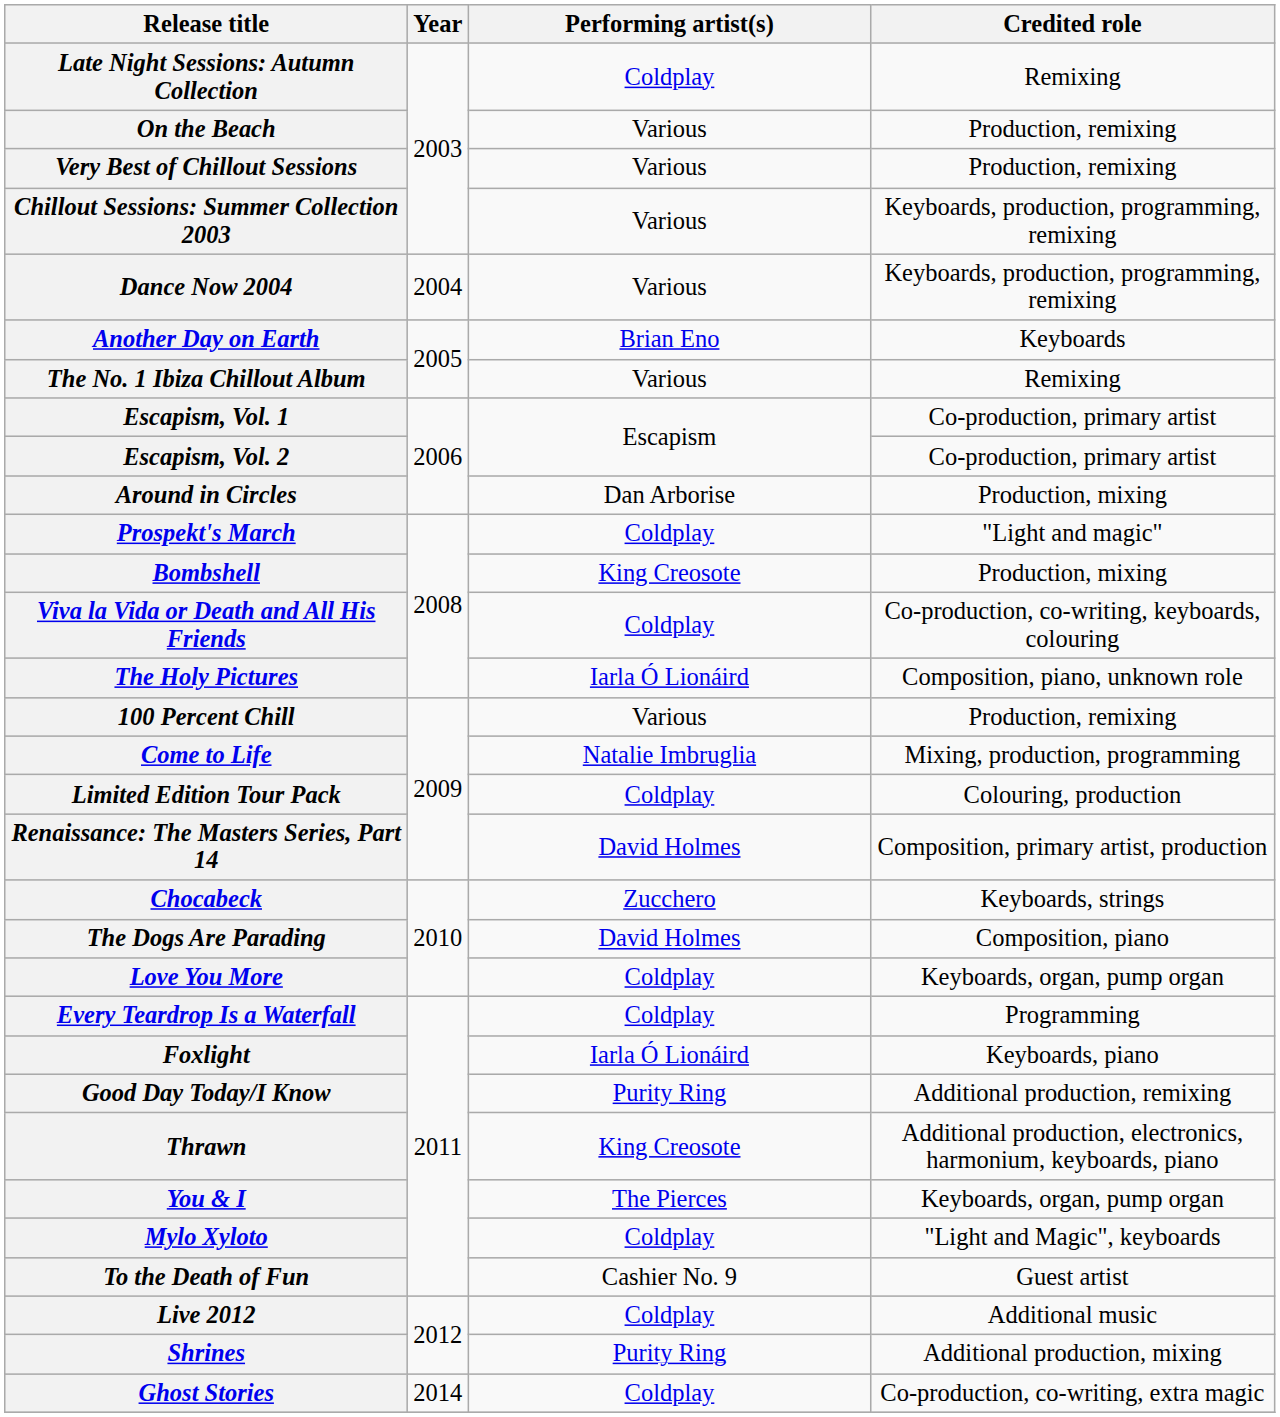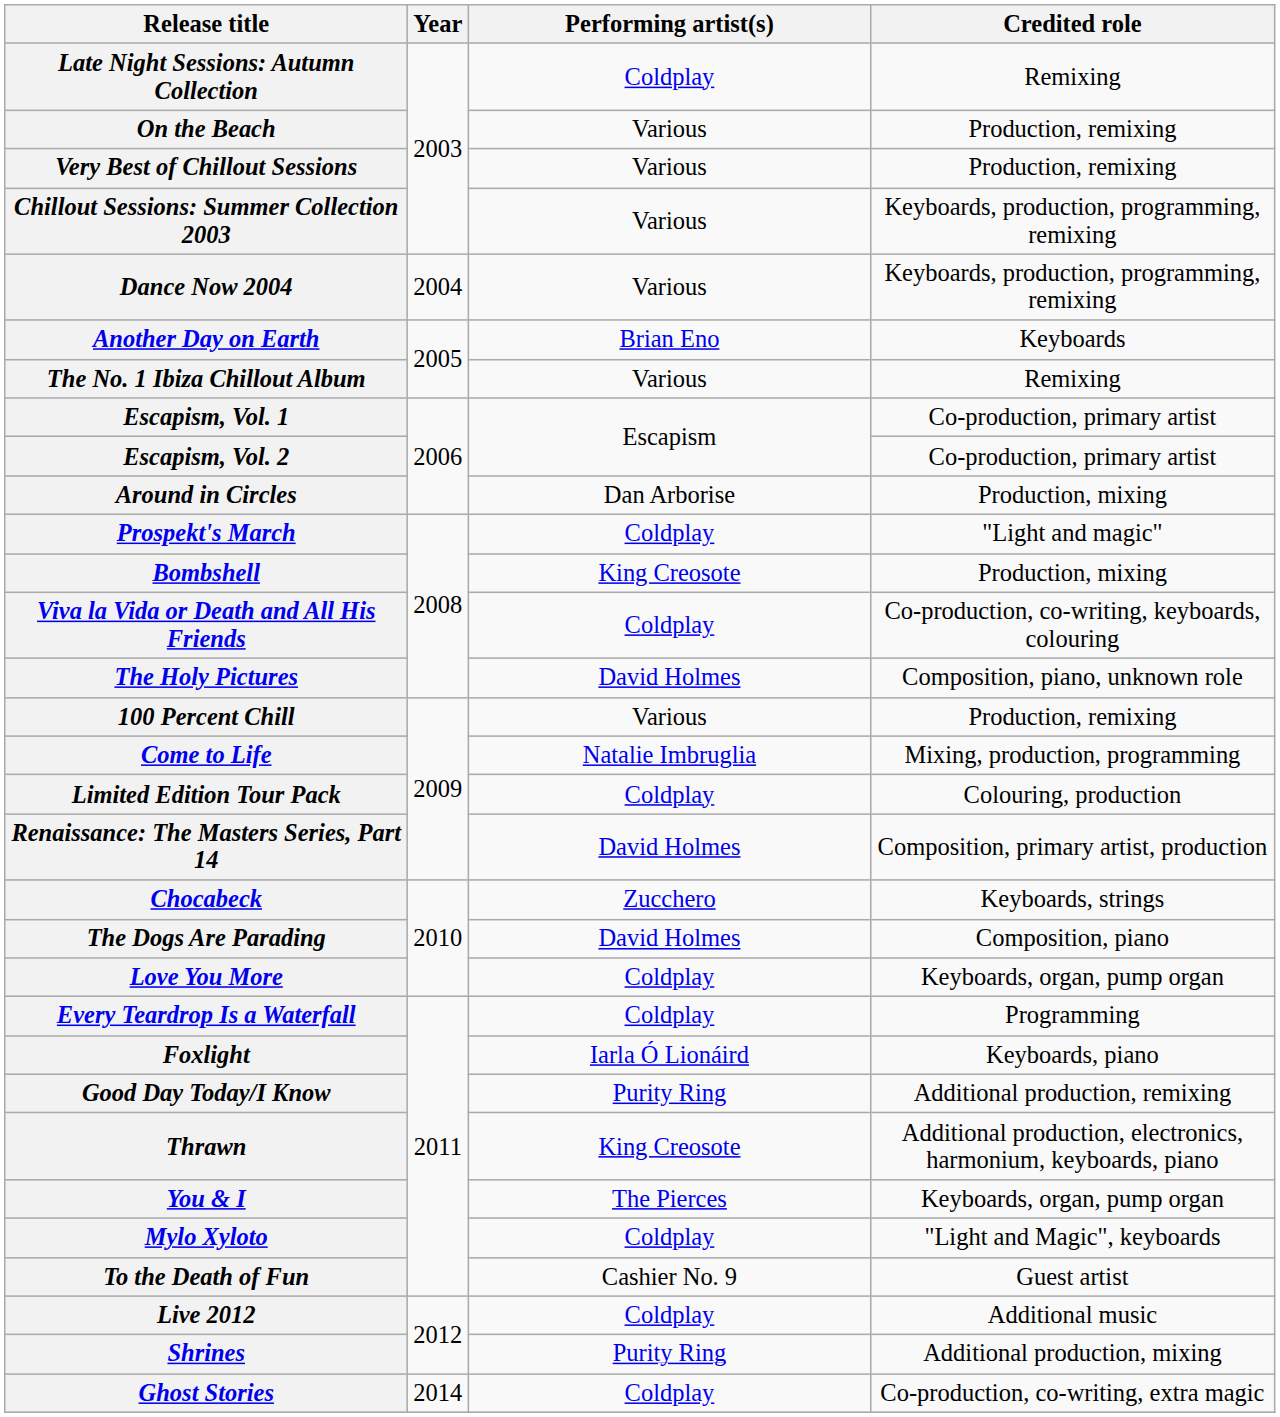 <table class="wikitable plainrowheaders" style="text-align:center;">
 <tr>
 <th rowspan="1" style="width:16em;">Release title</th>
 <th rowspan="1">Year</th>
 <th rowspan="1" style="width:16em;">Performing artist(s)</th>
 <th rowspan="1" style="width:16em;">Credited role</th>
 </tr>
 <tr>
 <th scope="row"><em>Late Night Sessions: Autumn Collection</em></th>
 <td rowspan="4">2003</td>
 <td><a href='#'>Coldplay</a></td>
 <td>Remixing</td>
 </tr>
 <tr>
 <th scope="row"><em>On the Beach</em></th>
 <td>Various</td>
 <td>Production, remixing</td>
 </tr>
 <tr>
 <th scope="row"><em>Very Best of Chillout Sessions</em></th>
 <td>Various</td>
 <td>Production, remixing</td>
 </tr>
 <tr>
 <th scope="row"><em>Chillout Sessions: Summer Collection 2003</em></th>
 <td>Various</td>
 <td>Keyboards, production, programming, remixing</td>
 </tr>
 <tr>
 <th scope="row"><em>Dance Now 2004</em></th>
 <td>2004</td>
 <td>Various</td>
 <td>Keyboards, production, programming, remixing</td>
 </tr>
 <tr>
 <th scope="row"><em><a href='#'>Another Day on Earth</a></em></th>
 <td rowspan="2">2005</td>
 <td><a href='#'>Brian Eno</a></td>
 <td>Keyboards</td>
 </tr>
 <tr>
 <th scope="row"><em>The No. 1 Ibiza Chillout Album</em></th>
 <td>Various</td>
 <td>Remixing</td>
 </tr>
 <tr>
 <th scope="row"><em>Escapism, Vol. 1</em></th>
 <td rowspan="3">2006</td>
 <td rowspan="2">Escapism</td>
 <td>Co-production, primary artist</td>
 </tr>
 <tr>
 <th scope="row"><em>Escapism, Vol. 2</em></th>
 <td>Co-production, primary artist</td>
 </tr>
 <tr>
 <th scope="row"><em>Around in Circles</em></th>
 <td>Dan Arborise</td>
 <td>Production, mixing</td>
 </tr>
 <tr>
 <th scope="row"><em><a href='#'>Prospekt's March</a></em></th>
 <td rowspan="4">2008</td>
 <td><a href='#'>Coldplay</a></td>
 <td>"Light and magic"</td>
 </tr>
 <tr>
 <th scope="row"><em><a href='#'>Bombshell</a></em></th>
 <td><a href='#'>King Creosote</a></td>
 <td>Production, mixing</td>
 </tr>
 <tr>
 <th scope="row"><em><a href='#'>Viva la Vida or Death and All His Friends</a></em></th>
 <td><a href='#'>Coldplay</a></td>
 <td>Co-production, co-writing, keyboards, colouring</td>
 </tr>
 <tr>
 <th scope="row"><em><a href='#'>The Holy Pictures</a></em></th>
-<td><a href='#'>Iarla Ó Lionáird</a></td>
+<td><a href='#'>David Holmes</a></td>
 <td>Composition, piano, unknown role</td>
 </tr>
 <tr>
 <th scope="row"><em>100 Percent Chill</em></th>
 <td rowspan="4">2009</td>
 <td>Various</td>
 <td>Production, remixing</td>
 </tr>
 <tr>
 <th scope="row"><em><a href='#'>Come to Life</a></em></th>
 <td><a href='#'>Natalie Imbruglia</a></td>
 <td>Mixing, production, programming</td>
 </tr>
 <tr>
 <th scope="row"><em>Limited Edition Tour Pack</em></th>
 <td><a href='#'>Coldplay</a></td>
 <td>Colouring, production</td>
 </tr>
 <tr>
 <th scope="row"><em>Renaissance: The Masters Series, Part 14</em></th>
 <td><a href='#'>David Holmes</a></td>
 <td>Composition, primary artist, production</td>
 </tr>
 <tr>
 <th scope="row"><em><a href='#'>Chocabeck</a></em></th>
 <td rowspan="3">2010</td>
 <td><a href='#'>Zucchero</a></td>
 <td>Keyboards, strings</td>
 </tr>
 <tr>
 <th scope="row"><em>The Dogs Are Parading</em></th>
 <td><a href='#'>David Holmes</a></td>
 <td>Composition, piano</td>
 </tr>
 <tr>
 <th scope="row"><em><a href='#'>Love You More</a></em></th>
 <td><a href='#'>Coldplay</a></td>
 <td>Keyboards, organ, pump organ</td>
 </tr>
 <tr>
 <th scope="row"><em><a href='#'>Every Teardrop Is a Waterfall</a></em></th>
 <td rowspan="7">2011</td>
 <td><a href='#'>Coldplay</a></td>
 <td>Programming</td>
 </tr>
 <tr>
 <th scope="row"><em>Foxlight</em></th>
 <td><a href='#'>Iarla Ó Lionáird</a></td>
 <td>Keyboards, piano</td>
 </tr>
 <tr>
 <th scope="row"><em>Good Day Today/I Know</em></th>
 <td><a href='#'>Purity Ring</a></td>
 <td>Additional production, remixing</td>
 </tr>
 <tr>
 <th scope="row"><em>Thrawn</em></th>
 <td><a href='#'>King Creosote</a></td>
 <td>Additional production, electronics, harmonium, keyboards, piano</td>
 </tr>
 <tr>
 <th scope="row"><em><a href='#'>You & I</a></em></th>
 <td><a href='#'>The Pierces</a></td>
 <td>Keyboards, organ, pump organ</td>
 </tr>
 <tr>
 <th scope="row"><em><a href='#'>Mylo Xyloto</a></em></th>
 <td><a href='#'>Coldplay</a></td>
 <td>"Light and Magic", keyboards</td>
 </tr>
 <tr>
 <th scope="row"><em>To the Death of Fun</em></th>
 <td>Cashier No. 9</td>
 <td>Guest artist</td>
 </tr>
 <tr>
 <th scope="row"><em>Live 2012</em></th>
 <td rowspan="2">2012</td>
 <td><a href='#'>Coldplay</a></td>
 <td>Additional music</td>
 </tr>
 <tr>
 <th scope="row"><em><a href='#'>Shrines</a></em></th>
 <td><a href='#'>Purity Ring</a></td>
 <td>Additional production, mixing</td>
 </tr>
 <tr>
 <th scope="row"><em><a href='#'>Ghost Stories</a></em></th>
 <td rowspan="1">2014</td>
 <td><a href='#'>Coldplay</a></td>
 <td>Co-production, co-writing, extra magic</td>
 </tr>
 <tr>
 </tr>
 </table>
